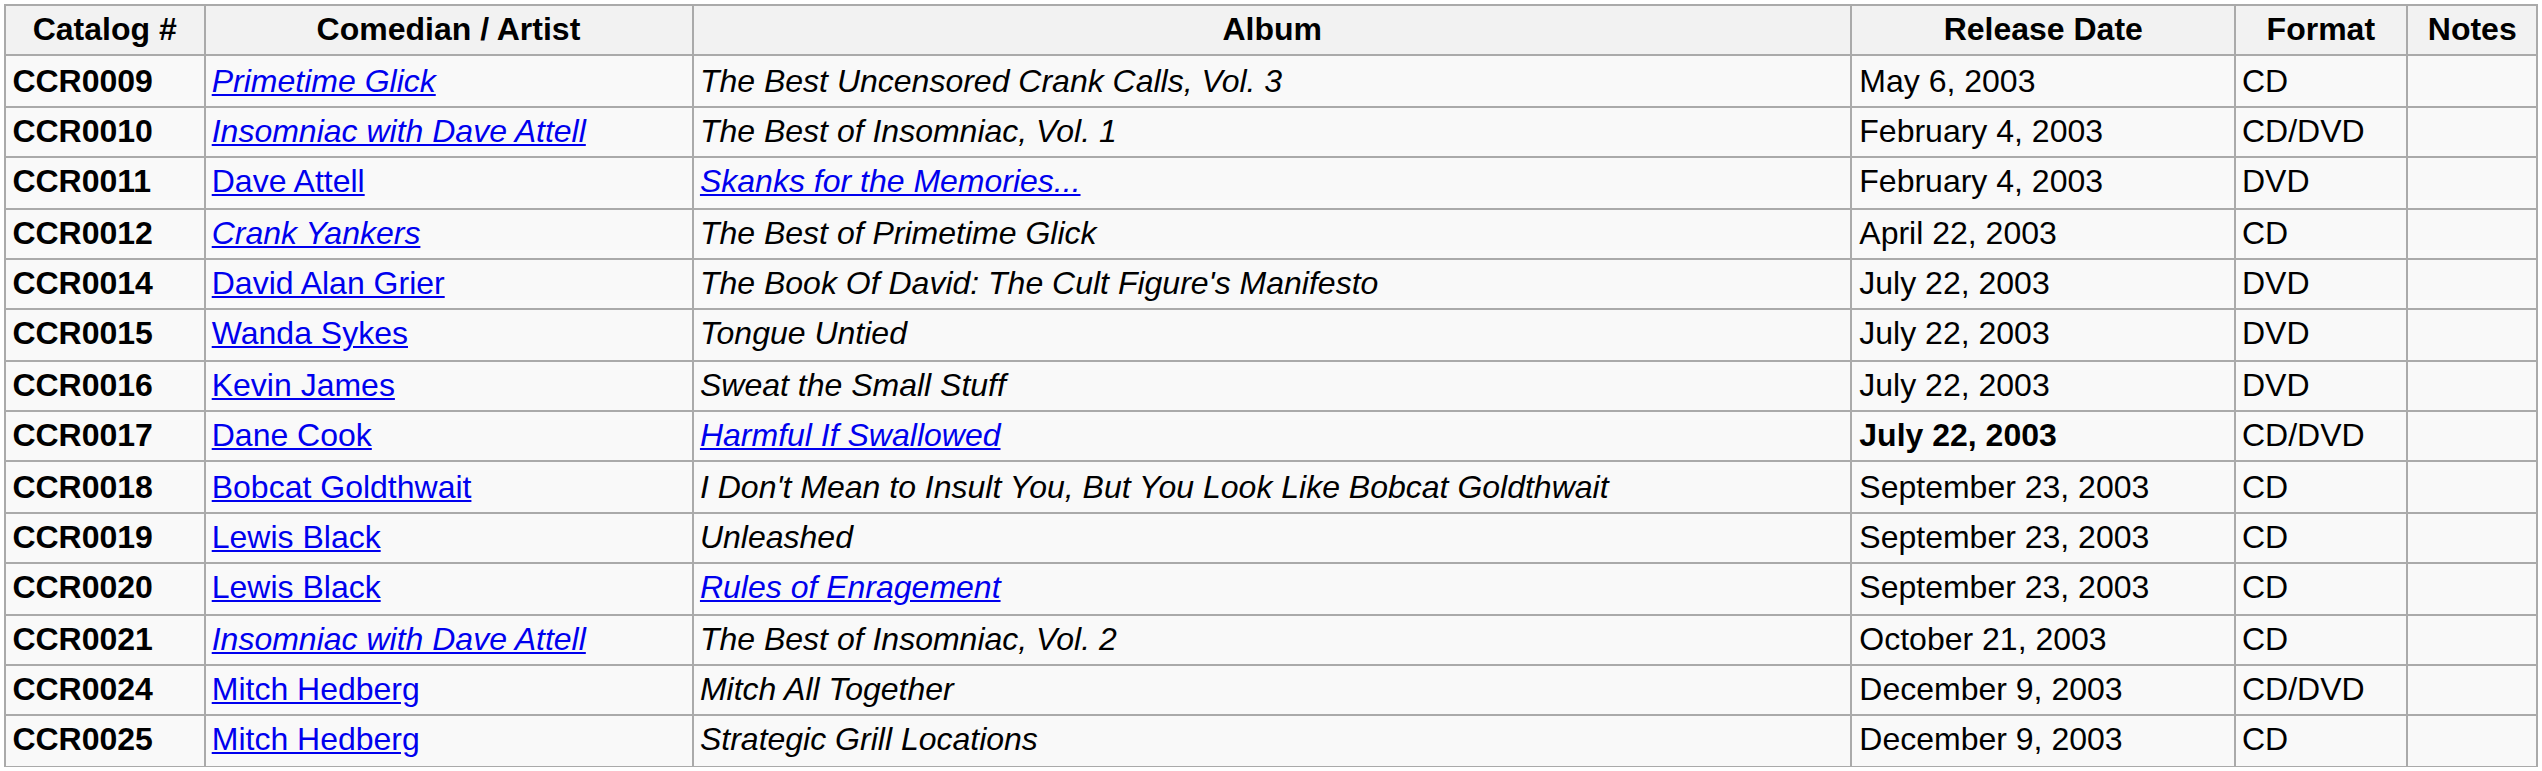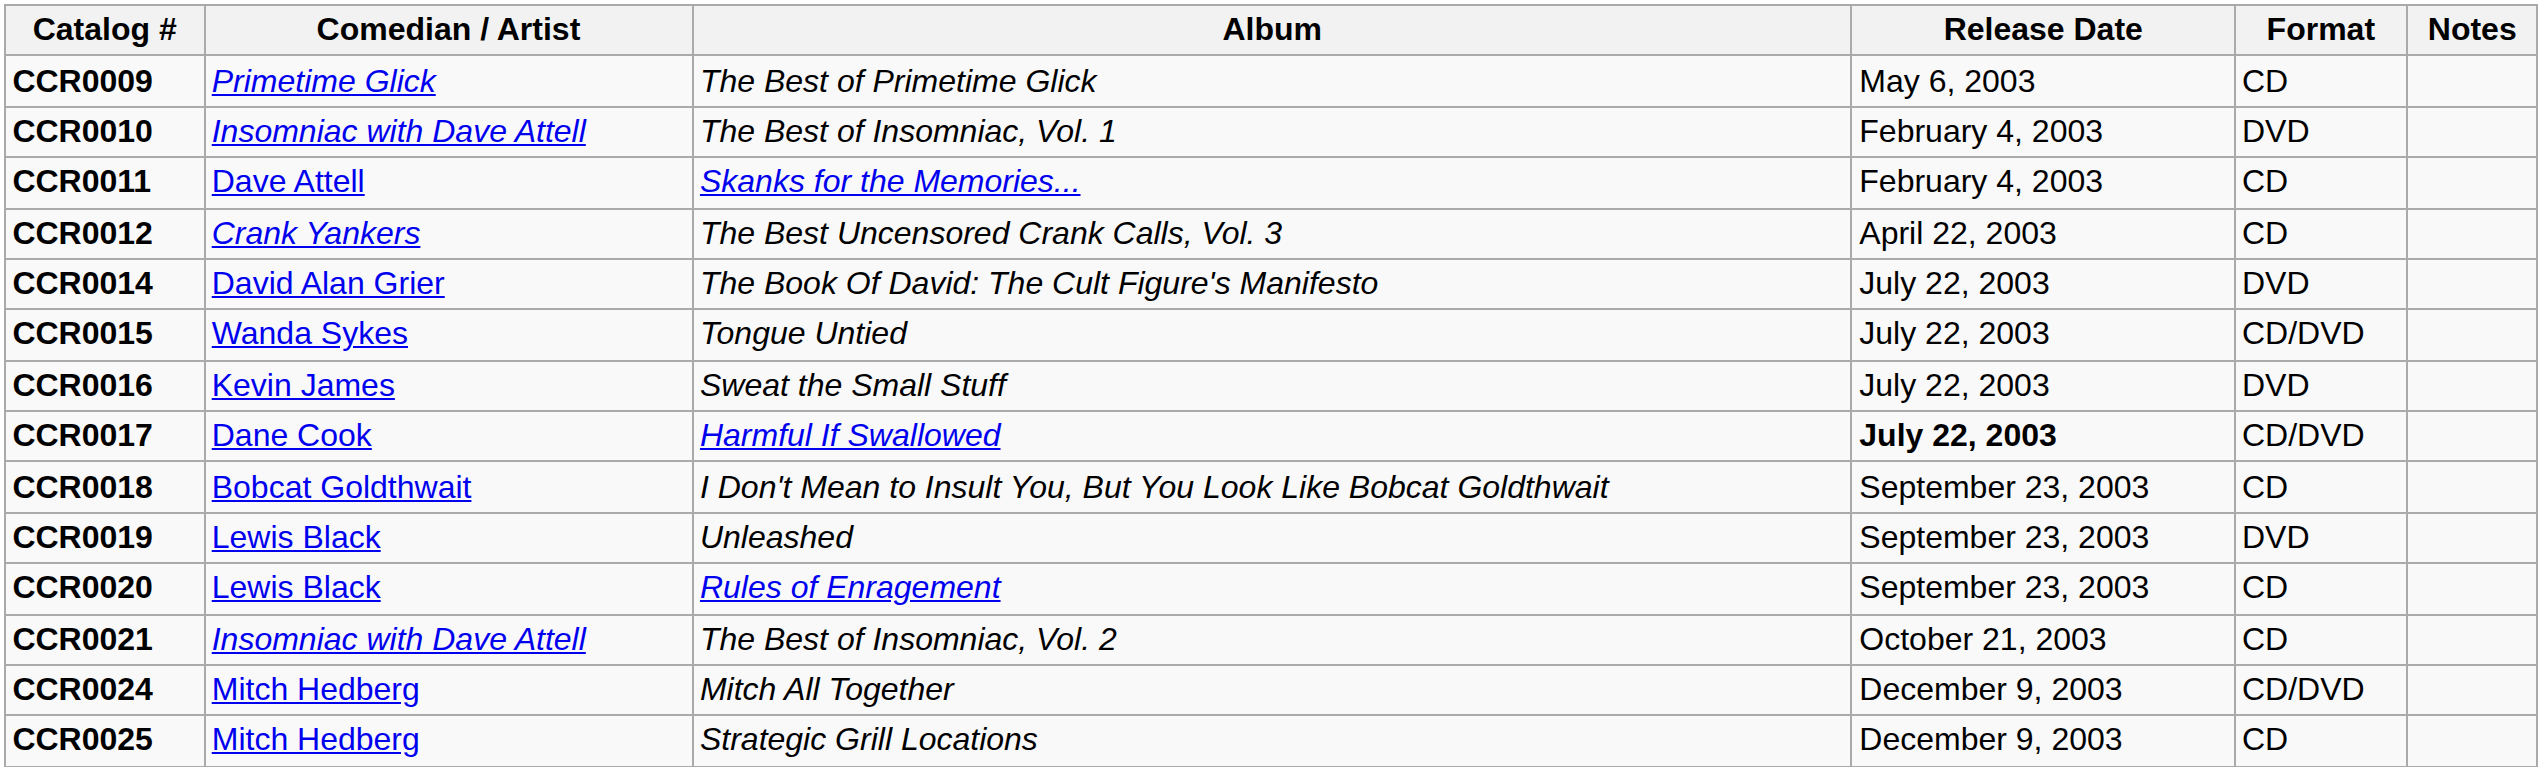 <table class="wikitable sortable" width="80%">
 <tr>
 <th scope="col" class="unsortable">Catalog #</th>
 <th scope="col" class="unsortable">Comedian / Artist</th>
 <th scope="col" class="unsortable">Album</th>
 <th scope="col" class="unsortable">Release Date</th>
 <th scope="col" class="unsortable">Format</th>
 <th scope="col" class="unsortable">Notes</th>
 </tr>
 <tr --->
 <td><strong>CCR0009</strong></td>
 <td><em><a href='#'>Primetime Glick</a></em></td>
-<td><em>The Best Uncensored Crank Calls, Vol. 3</em></td>
+<td><em>The Best of Primetime Glick</em></td>
 <td>May 6, 2003</td>
 <td>CD</td>
 <td></td>
 </tr>
 <tr --->
 <td><strong>CCR0010</strong></td>
 <td><em><a href='#'>Insomniac with Dave Attell</a></em></td>
 <td><em>The Best of Insomniac, Vol. 1</em></td>
 <td>February 4, 2003</td>
-<td>CD/DVD</td>
+<td>DVD</td>
 <td></td>
 </tr>
 <tr --->
 <td><strong>CCR0011</strong></td>
 <td><a href='#'>Dave Attell</a></td>
 <td><em><a href='#'>Skanks for the Memories...</a></em></td>
 <td>February 4, 2003</td>
-<td>DVD</td>
+<td>CD</td>
 <td></td>
 </tr>
 <tr --->
 <td><strong>CCR0012</strong></td>
 <td><em><a href='#'>Crank Yankers</a></em></td>
-<td><em>The Best of Primetime Glick</em></td>
+<td><em>The Best Uncensored Crank Calls, Vol. 3</em></td>
 <td>April 22, 2003</td>
 <td>CD</td>
 <td></td>
 </tr>
 <tr --->
 <td><strong>CCR0014</strong></td>
 <td><a href='#'>David Alan Grier</a></td>
 <td><em>The Book Of David: The Cult Figure's Manifesto</em></td>
 <td>July 22, 2003</td>
 <td>DVD</td>
 <td></td>
 </tr>
 <tr --->
 <td><strong>CCR0015</strong></td>
 <td><a href='#'>Wanda Sykes</a></td>
 <td><em>Tongue Untied</em></td>
 <td>July 22, 2003</td>
-<td>DVD</td>
+<td>CD/DVD</td>
 <td></td>
 </tr>
 <tr --->
 <td><strong>CCR0016</strong></td>
 <td><a href='#'>Kevin James</a></td>
 <td><em>Sweat the Small Stuff</em></td>
 <td>July 22, 2003</td>
 <td>DVD</td>
 <td></td>
 </tr>
 <tr --->
 <td><strong>CCR0017</strong></td>
 <td><a href='#'>Dane Cook</a></td>
 <td><em><a href='#'>Harmful If Swallowed</a> </em></td>
 <td><strong>July 22, 2003</strong></td>
 <td>CD/DVD</td>
 <td></td>
 </tr>
 <tr --->
 <td><strong>CCR0018</strong></td>
 <td><a href='#'>Bobcat Goldthwait</a></td>
 <td><em>I Don't Mean to Insult You, But You Look Like Bobcat Goldthwait</em></td>
 <td>September 23, 2003</td>
 <td>CD</td>
 <td></td>
 </tr>
 <tr --->
 <td><strong>CCR0019</strong></td>
 <td><a href='#'>Lewis Black</a></td>
 <td><em>Unleashed</em></td>
 <td>September 23, 2003</td>
-<td>CD</td>
+<td>DVD</td>
 <td></td>
 </tr>
 <tr --->
 <td><strong>CCR0020</strong></td>
 <td><a href='#'>Lewis Black</a></td>
 <td><em><a href='#'>Rules of Enragement</a></em></td>
 <td>September 23, 2003</td>
 <td>CD</td>
 <td></td>
 </tr>
 <tr --->
 <td><strong>CCR0021</strong></td>
 <td><em><a href='#'>Insomniac with Dave Attell</a></em></td>
 <td><em>The Best of Insomniac, Vol. 2</em></td>
 <td>October 21, 2003</td>
 <td>CD</td>
 <td></td>
 </tr>
 <tr --->
 <td><strong>CCR0024</strong></td>
 <td><a href='#'>Mitch Hedberg</a></td>
 <td><em>Mitch All Together</em></td>
 <td>December 9, 2003</td>
 <td>CD/DVD</td>
 <td></td>
 </tr>
 <tr --->
 <td><strong>CCR0025</strong></td>
 <td><a href='#'>Mitch Hedberg</a></td>
 <td><em>Strategic Grill Locations</em></td>
 <td>December 9, 2003</td>
 <td>CD</td>
 <td></td>
 </tr>
 <tr --->
 </tr>
 </table>
